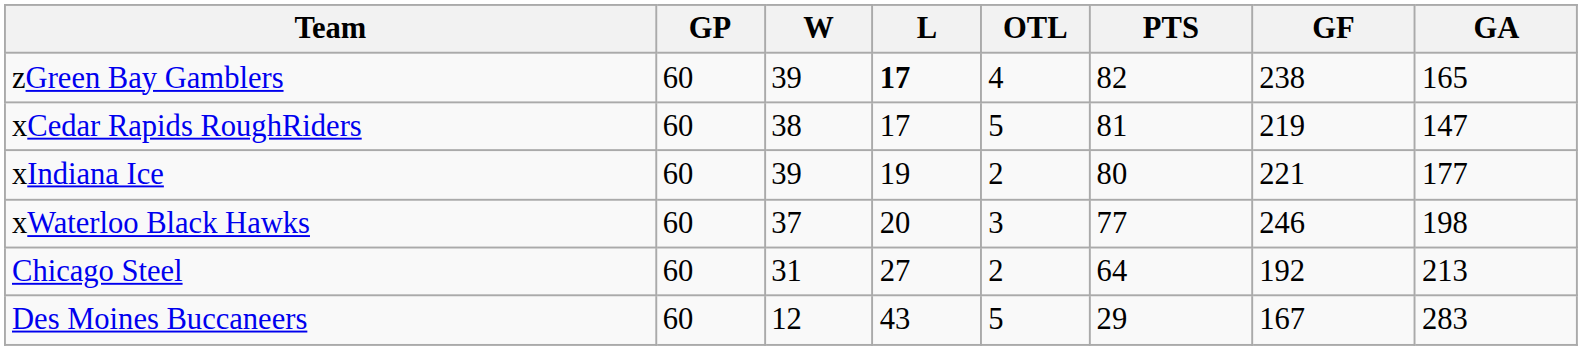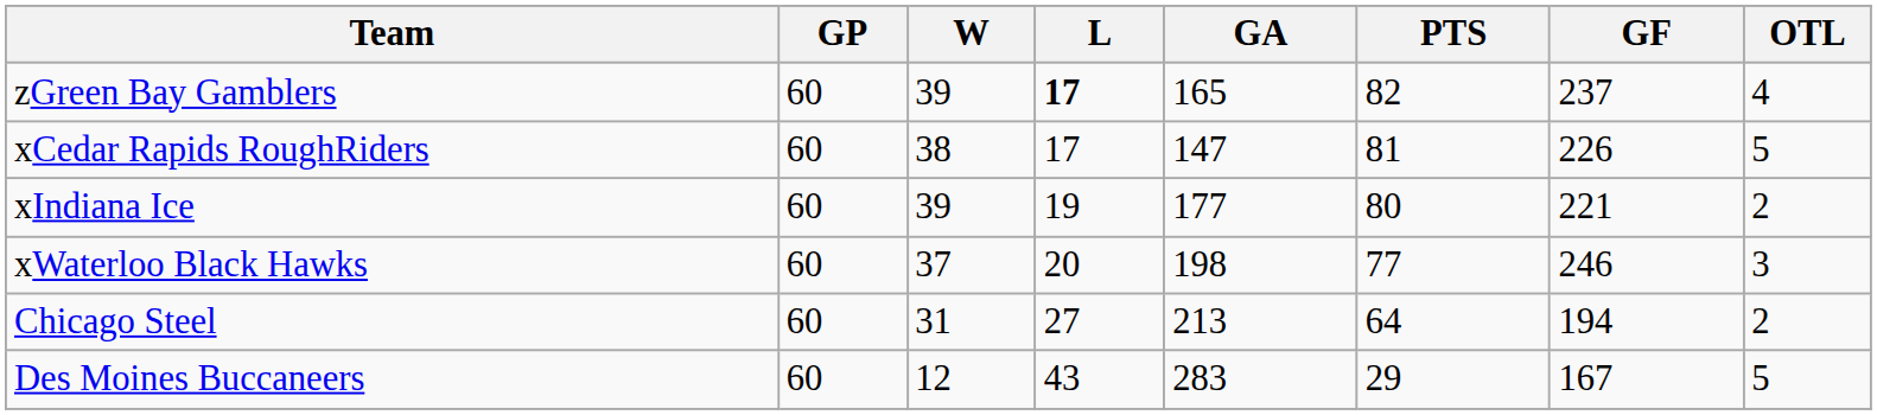 <table class="wikitable">
 <tr>
 <th bgcolor="#DDDDFF" width="30%">Team</th>
 <th bgcolor="#DDDDFF" width="5%">GP</th>
 <th bgcolor="#DDDDFF" width="5%">W</th>
 <th bgcolor="#DDDDFF" width="5%">L</th>
-<th bgcolor="#DDDDFF" width="5%">OTL</th>
+<th bgcolor="#DDDDFF" width="7.5%">GA</th>
 <th bgcolor="#DDDDFF" width="7.5%">PTS</th>
 <th bgcolor="#DDDDFF" width="7.5%">GF</th>
-<th bgcolor="#DDDDFF" width="7.5%">GA</th>
+<th bgcolor="#DDDDFF" width="5%">OTL</th>
 </tr>
 <tr>
 <td>z<a href='#'>Green Bay Gamblers</a></td>
 <td>60</td>
 <td>39</td>
 <td><strong>17</strong></td>
+<td>165</td>
+<td>82</td>
+<td>237</td>
 <td>4</td>
-<td>82</td>
-<td>238</td>
-<td>165</td>
 </tr>
 <tr>
 <td>x<a href='#'>Cedar Rapids RoughRiders</a></td>
 <td>60</td>
 <td>38</td>
 <td>17</td>
+<td>147</td>
+<td>81</td>
+<td>226</td>
 <td>5</td>
-<td>81</td>
-<td>219</td>
-<td>147</td>
 </tr>
 <tr>
 <td>x<a href='#'>Indiana Ice</a></td>
 <td>60</td>
 <td>39</td>
 <td>19</td>
-<td>2</td>
+<td>177</td>
 <td>80</td>
 <td>221</td>
-<td>177</td>
+<td>2</td>
 </tr>
 <tr>
 <td>x<a href='#'>Waterloo Black Hawks</a></td>
 <td>60</td>
 <td>37</td>
 <td>20</td>
-<td>3</td>
+<td>198</td>
 <td>77</td>
 <td>246</td>
-<td>198</td>
+<td>3</td>
 </tr>
 <tr>
 <td><a href='#'>Chicago Steel</a></td>
 <td>60</td>
 <td>31</td>
 <td>27</td>
+<td>213</td>
+<td>64</td>
+<td>194</td>
 <td>2</td>
-<td>64</td>
-<td>192</td>
-<td>213</td>
 </tr>
 <tr>
 <td><a href='#'>Des Moines Buccaneers</a></td>
 <td>60</td>
 <td>12</td>
 <td>43</td>
-<td>5</td>
+<td>283</td>
 <td>29</td>
 <td>167</td>
-<td>283</td>
+<td>5</td>
 </tr>
 </table>
